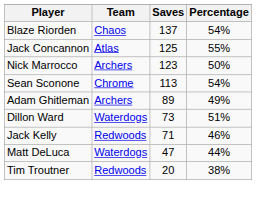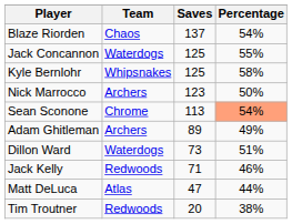 <table class="wikitable sortable" style="text-align:left;">
 <tr>
 </tr>
 <tr>
 <th>Player</th>
 <th>Team</th>
 <th>Saves</th>
 <th>Percentage<br></th>
 </tr>
 <tr>
 <td>Blaze Riorden</td>
 <td><a href='#'>Chaos</a></td>
 <td style="text-align:center;">137</td>
 <td style="text-align:center;">54%</td>
 </tr>
 <tr>
 <td>Jack Concannon</td>
-<td><a href='#'>Atlas</a></td>
+<td><a href='#'>Waterdogs</a></td>
 <td style="text-align:center;">125</td>
 <td style="text-align:center;">55%</td>
+</tr>
+<tr>
+<td>Kyle Bernlohr</td>
+<td><a href='#'>Whipsnakes</a></td>
+<td style="text-align:center;">125</td>
+<td style="text-align:center;">58%</td>
 </tr>
 <tr>
 <td>Nick Marrocco</td>
 <td><a href='#'>Archers</a></td>
 <td style="text-align:center;">123</td>
 <td style="text-align:center;">50%</td>
 </tr>
 <tr>
 <td>Sean Sconone</td>
 <td><a href='#'>Chrome</a></td>
 <td style="text-align:center;">113</td>
-<td style="text-align:center;">54%</td>
+<td style="background: lightsalmon; text-align:center;">54%</td>
 </tr>
 <tr>
 <td>Adam Ghitleman</td>
 <td><a href='#'>Archers</a></td>
 <td style="text-align:center;">89</td>
 <td style="text-align:center;">49%</td>
 </tr>
 <tr>
 <td>Dillon Ward</td>
 <td><a href='#'>Waterdogs</a></td>
 <td style="text-align:center;">73</td>
 <td style="text-align:center;">51%</td>
 </tr>
 <tr>
 <td>Jack Kelly</td>
 <td><a href='#'>Redwoods</a></td>
 <td style="text-align:center;">71</td>
 <td style="text-align:center;">46%</td>
 </tr>
 <tr>
 <td>Matt DeLuca</td>
-<td><a href='#'>Waterdogs</a></td>
+<td><a href='#'>Atlas</a></td>
 <td style="text-align:center;">47</td>
 <td style="text-align:center;">44%</td>
 </tr>
 <tr>
 <td>Tim Troutner</td>
 <td><a href='#'>Redwoods</a></td>
 <td style="text-align:center;">20</td>
 <td style="text-align:center;">38%</td>
 </tr>
 </table>
